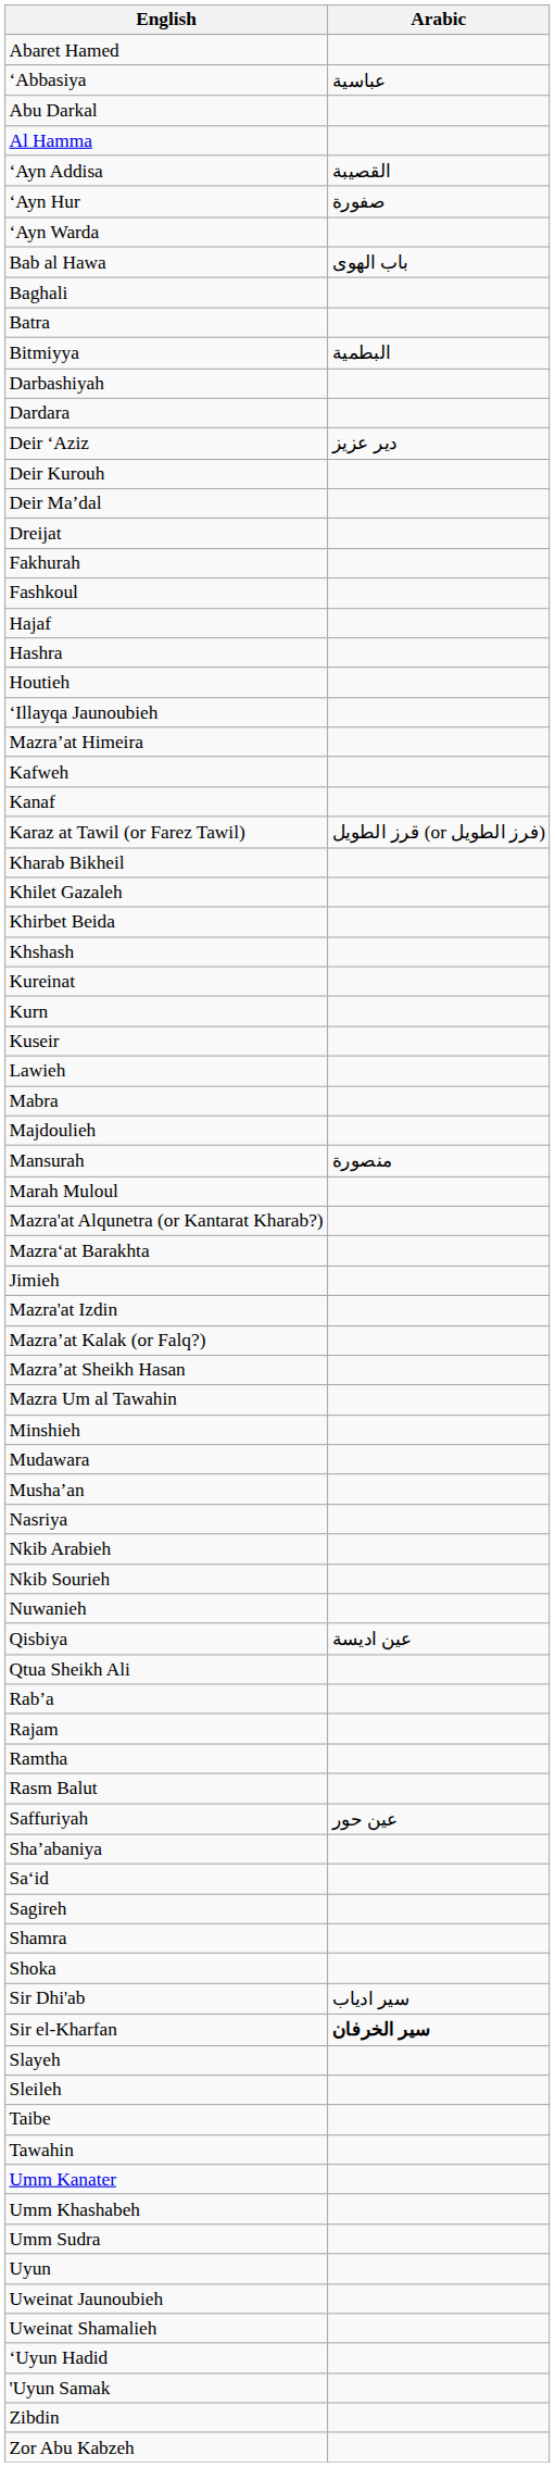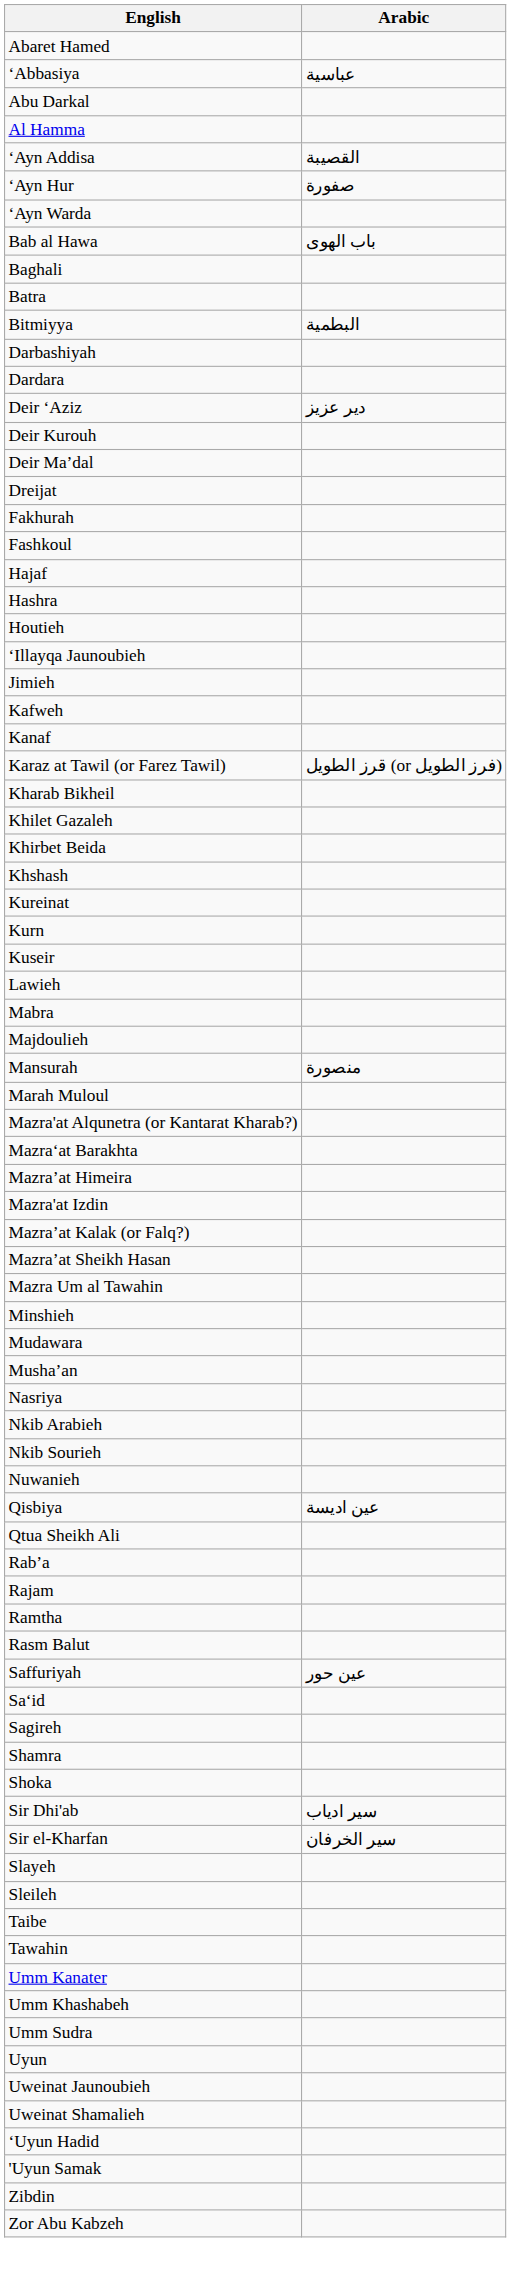 <table class="wikitable">
 <tr>
 <th>English</th>
 <th>Arabic</th>
 </tr>
 <tr>
 <td>Abaret Hamed</td>
 <td></td>
 </tr>
 <tr>
 <td>‘Abbasiya</td>
 <td>ﻋﺒﺎﺳﻴﺔ</td>
 </tr>
 <tr>
 <td>Abu Darkal</td>
 <td></td>
 </tr>
 <tr>
 <td><a href='#'>Al Hamma</a></td>
 <td></td>
 </tr>
 <tr>
 <td>‘Ayn Addisa</td>
 <td>اﻟﻘﺼﻴﺒﺔ</td>
 </tr>
 <tr>
 <td>‘Ayn Hur</td>
 <td>ﺻﻔﻮرة</td>
 </tr>
 <tr>
 <td>‘Ayn Warda</td>
 <td></td>
 </tr>
 <tr>
 <td>Bab al Hawa</td>
 <td>ﺑﺎب اﻟﻬﻮى</td>
 </tr>
 <tr>
 <td>Baghali</td>
 <td></td>
 </tr>
 <tr>
 <td>Batra</td>
 <td></td>
 </tr>
 <tr>
 <td>Bitmiyya</td>
 <td>اﻟﺒﻄﻤﻴﺔ</td>
 </tr>
 <tr>
 <td>Darbashiyah</td>
 <td></td>
 </tr>
 <tr>
 <td>Dardara</td>
 <td></td>
 </tr>
 <tr>
 <td>Deir ‘Aziz</td>
 <td>دﻳﺮ ﻋﺰﻳﺰ</td>
 </tr>
 <tr>
 <td>Deir Kurouh</td>
 <td></td>
 </tr>
 <tr>
 <td>Deir Ma’dal</td>
 <td></td>
 </tr>
 <tr>
 <td>Dreijat</td>
 <td></td>
 </tr>
 <tr>
 <td>Fakhurah</td>
 <td></td>
 </tr>
 <tr>
 <td>Fashkoul</td>
 <td></td>
 </tr>
 <tr>
 <td>Hajaf</td>
 <td></td>
 </tr>
 <tr>
 <td>Hashra</td>
 <td></td>
 </tr>
 <tr>
 <td>Houtieh</td>
 <td></td>
 </tr>
 <tr>
 <td>‘Illayqa Jaunoubieh</td>
 <td></td>
 </tr>
 <tr>
-<td>Mazra’at Himeira</td>
+<td>Jimieh</td>
 <td></td>
 </tr>
 <tr>
 <td>Kafweh</td>
 <td></td>
 </tr>
 <tr>
 <td>Kanaf</td>
 <td></td>
 </tr>
 <tr>
 <td>Karaz at Tawil (or Farez Tawil)</td>
 <td>ﻗﺮز اﻟﻄﻮﻳﻞ (or ﻓﺮز اﻟﻄﻮﻳﻞ)</td>
 </tr>
 <tr>
 <td>Kharab Bikheil</td>
 <td></td>
 </tr>
 <tr>
 <td>Khilet Gazaleh</td>
 <td></td>
 </tr>
 <tr>
 <td>Khirbet Beida</td>
 <td></td>
 </tr>
 <tr>
 <td>Khshash</td>
 <td></td>
 </tr>
 <tr>
 <td>Kureinat</td>
 <td></td>
 </tr>
 <tr>
 <td>Kurn</td>
 <td></td>
 </tr>
 <tr>
 <td>Kuseir</td>
 <td></td>
 </tr>
 <tr>
 <td>Lawieh</td>
 <td></td>
 </tr>
 <tr>
 <td>Mabra</td>
 <td></td>
 </tr>
 <tr>
 <td>Majdoulieh</td>
 <td></td>
 </tr>
 <tr>
 <td>Mansurah</td>
 <td>ﻣﻨﺼﻮرة</td>
 </tr>
 <tr>
 <td>Marah Muloul</td>
 <td></td>
 </tr>
 <tr>
 <td>Mazra'at Alqunetra (or Kantarat Kharab?)</td>
 <td></td>
 </tr>
 <tr>
 <td>Mazra‘at Barakhta</td>
 <td></td>
 </tr>
 <tr>
-<td>Jimieh</td>
+<td>Mazra’at Himeira</td>
 <td></td>
 </tr>
 <tr>
 <td>Mazra'at Izdin</td>
 <td></td>
 </tr>
 <tr>
 <td>Mazra’at Kalak  (or Falq?)</td>
 <td></td>
 </tr>
 <tr>
 <td>Mazra’at Sheikh Hasan</td>
 <td></td>
 </tr>
 <tr>
 <td>Mazra Um al Tawahin</td>
 <td></td>
 </tr>
 <tr>
 <td>Minshieh</td>
 <td></td>
 </tr>
 <tr>
 <td>Mudawara</td>
 <td></td>
 </tr>
 <tr>
 <td>Musha’an</td>
 <td></td>
 </tr>
 <tr>
 <td>Nasriya</td>
 <td></td>
 </tr>
 <tr>
 <td>Nkib Arabieh</td>
 <td></td>
 </tr>
 <tr>
 <td>Nkib  Sourieh</td>
 <td></td>
 </tr>
 <tr>
 <td>Nuwanieh</td>
 <td></td>
 </tr>
 <tr>
 <td>Qisbiya</td>
 <td>ﻋﻴﻦ ادﻳﺴﺔ</td>
 </tr>
 <tr>
 <td>Qtua Sheikh Ali</td>
 <td></td>
 </tr>
 <tr>
 <td>Rab’a</td>
 <td></td>
 </tr>
 <tr>
 <td>Rajam</td>
 <td></td>
 </tr>
 <tr>
 <td>Ramtha</td>
 <td></td>
 </tr>
 <tr>
 <td>Rasm Balut</td>
 <td></td>
 </tr>
 <tr>
 <td>Saffuriyah</td>
 <td>ﻋﻴﻦ ﺣﻮر</td>
 </tr>
 <tr>
-<td>Sha’abaniya</td>
-<td></td>
-</tr>
-<tr>
 <td>Sa‘id</td>
 <td></td>
 </tr>
 <tr>
 <td>Sagireh</td>
 <td></td>
 </tr>
 <tr>
 <td>Shamra</td>
 <td></td>
 </tr>
 <tr>
 <td>Shoka</td>
 <td></td>
 </tr>
 <tr>
 <td>Sir Dhi'ab</td>
 <td>ﺳﻴﺮ ادﻳﺎب</td>
 </tr>
 <tr>
 <td>Sir el-Kharfan</td>
-<td><strong>ﺳﻴﺮ اﻟﺨﺮﻓﺎن</strong></td>
+<td>ﺳﻴﺮ اﻟﺨﺮﻓﺎن</td>
 </tr>
 <tr>
 <td>Slayeh</td>
 <td></td>
 </tr>
 <tr>
 <td>Sleileh</td>
 <td></td>
 </tr>
 <tr>
 <td>Taibe</td>
 <td></td>
 </tr>
 <tr>
 <td>Tawahin</td>
 <td></td>
 </tr>
 <tr>
 <td><a href='#'>Umm Kanater</a></td>
 <td></td>
 </tr>
 <tr>
 <td>Umm Khashabeh</td>
 <td></td>
 </tr>
 <tr>
 <td>Umm Sudra</td>
 <td></td>
 </tr>
 <tr>
 <td>Uyun</td>
 <td></td>
 </tr>
 <tr>
 <td>Uweinat Jaunoubieh</td>
 <td></td>
 </tr>
 <tr>
 <td>Uweinat Shamalieh</td>
 <td></td>
 </tr>
 <tr>
 <td>‘Uyun Hadid</td>
 <td></td>
 </tr>
 <tr>
 <td>'Uyun Samak</td>
 <td></td>
 </tr>
 <tr>
 <td>Zibdin</td>
 <td></td>
 </tr>
 <tr>
 <td>Zor Abu Kabzeh</td>
 <td></td>
 </tr>
 </table>
